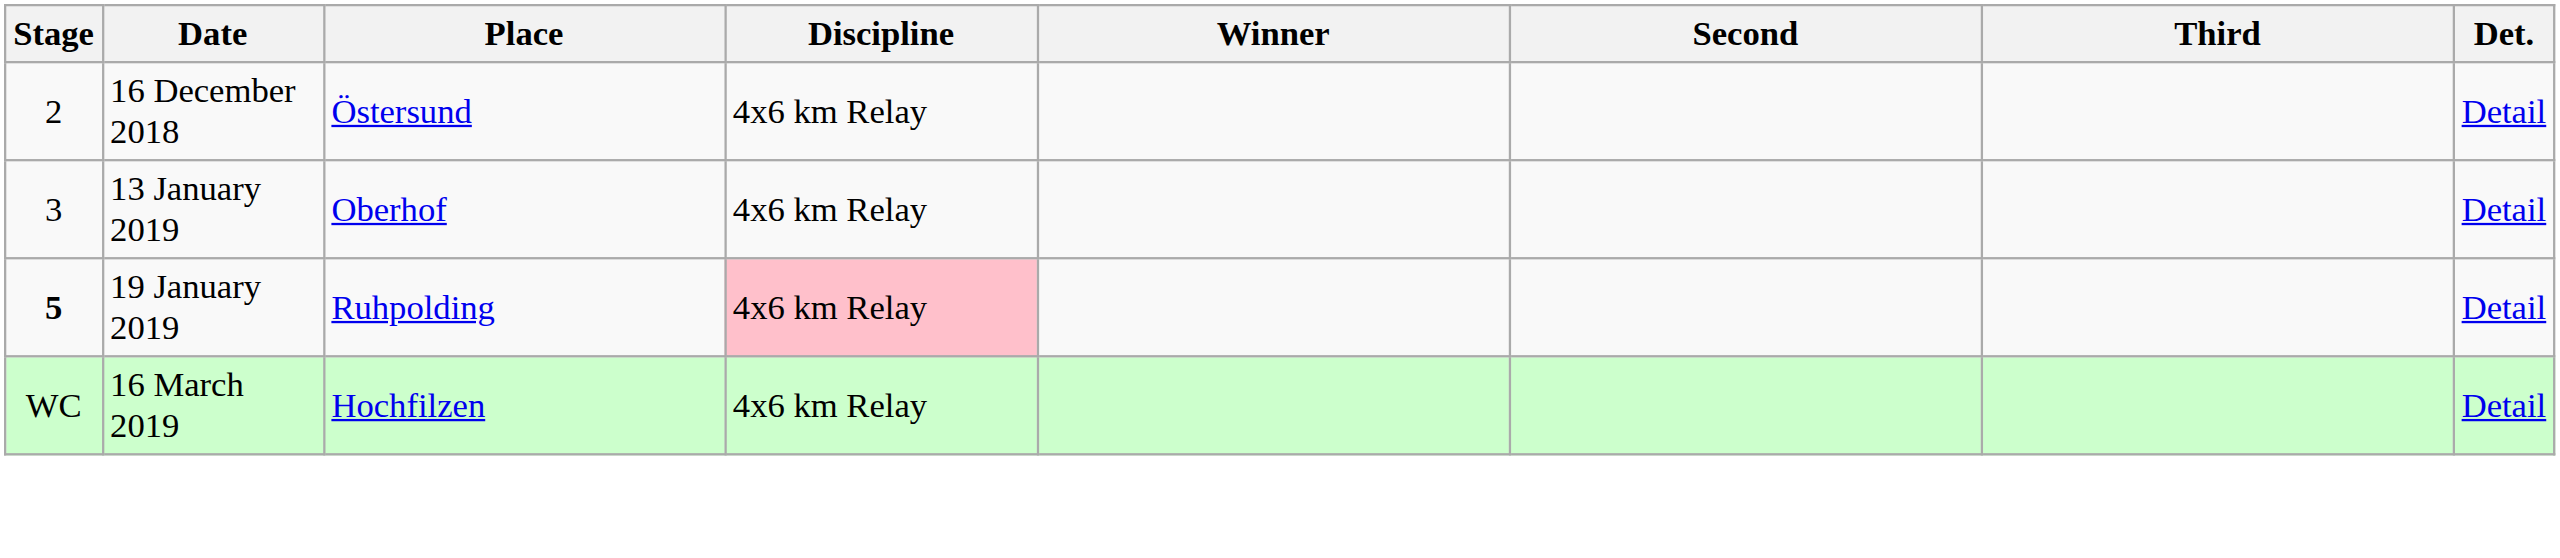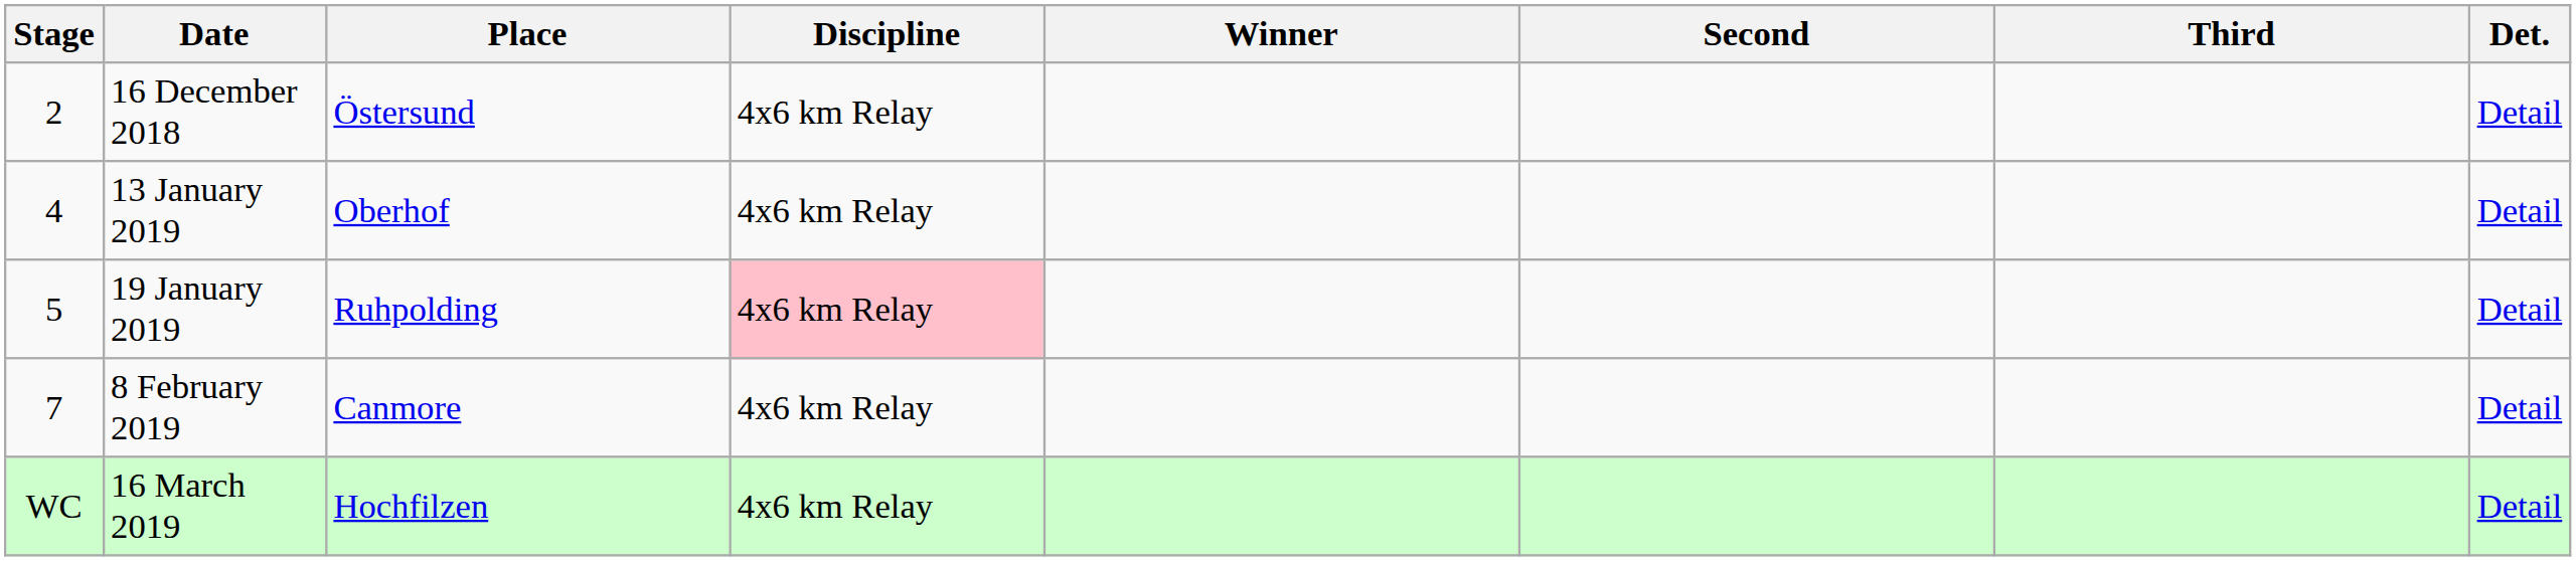 <table class="wikitable" style="font-size:95%;">
 <tr>
 <th width="30">Stage</th>
 <th width="90">Date</th>
 <th width="169">Place</th>
 <th width="130">Discipline</th>
 <th width="200">Winner</th>
 <th width="200">Second</th>
 <th width="200">Third</th>
 <th width="10">Det.</th>
 </tr>
 <tr>
 <td align=center>2</td>
 <td>16 December 2018</td>
 <td> <a href='#'>Östersund</a></td>
 <td>4x6 km Relay</td>
 <td></td>
 <td></td>
 <td></td>
 <td><a href='#'>Detail</a></td>
 </tr>
 <tr>
-<td align=center>3</td>
+<td align=center>4</td>
 <td>13 January 2019</td>
 <td> <a href='#'>Oberhof</a></td>
 <td>4x6 km Relay</td>
 <td></td>
 <td></td>
 <td></td>
 <td><a href='#'>Detail</a></td>
 </tr>
 <tr>
-<td align=center><strong>5</strong></td>
+<td align=center>5</td>
 <td>19 January 2019</td>
 <td> <a href='#'>Ruhpolding</a></td>
 <td style="background: pink;">4x6 km Relay</td>
+<td></td>
+<td></td>
+<td></td>
+<td><a href='#'>Detail</a></td>
+</tr>
+<tr>
+<td align=center>7</td>
+<td>8 February 2019</td>
+<td> <a href='#'>Canmore</a></td>
+<td>4x6 km Relay</td>
 <td></td>
 <td></td>
 <td></td>
 <td><a href='#'>Detail</a></td>
 </tr>
 <tr style="background:#CCFFCC">
 <td align=center>WC</td>
 <td>16 March 2019</td>
 <td> <a href='#'>Hochfilzen</a></td>
 <td>4x6 km Relay</td>
 <td></td>
 <td></td>
 <td></td>
 <td><a href='#'>Detail</a></td>
 </tr>
 </table>
